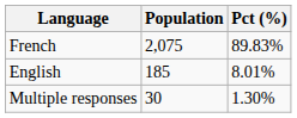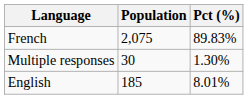 <table class="wikitable">
 <tr>
 <th>Language</th>
 <th>Population</th>
 <th>Pct (%)</th>
 </tr>
 <tr>
 <td>French</td>
 <td>2,075</td>
 <td>89.83%</td>
 </tr>
 <tr>
+<td>Multiple responses</td>
+<td>30</td>
+<td>1.30%</td>
+</tr>
+<tr>
 <td>English</td>
 <td>185</td>
 <td>8.01%</td>
 </tr>
-<tr>
-<td>Multiple responses</td>
-<td>30</td>
-<td>1.30%</td>
-</tr>
 </table>
